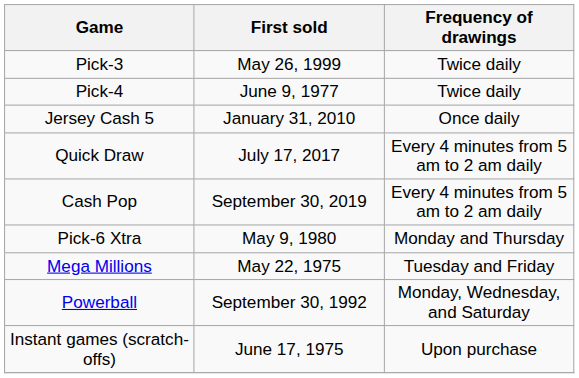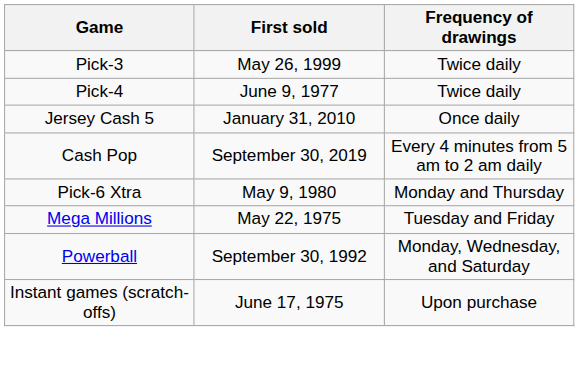 <table class="wikitable sortable" style="text-align:center">
 <tr>
 <th width=170>Game</th>
 <th width=170>First sold</th>
 <th width=170>Frequency of drawings</th>
 </tr>
 <tr>
 <td>Pick-3</td>
 <td>May 26, 1999</td>
 <td>Twice daily</td>
 </tr>
 <tr>
 <td>Pick-4</td>
 <td>June 9, 1977</td>
 <td>Twice daily</td>
 </tr>
 <tr>
 <td>Jersey Cash 5</td>
 <td>January 31, 2010</td>
 <td>Once daily</td>
-</tr>
-<tr>
-<td>Quick Draw</td>
-<td>July 17, 2017</td>
-<td>Every 4 minutes from 5 am to 2 am daily</td>
 </tr>
 <tr>
 <td>Cash Pop</td>
 <td>September 30, 2019</td>
 <td>Every 4 minutes from 5 am to 2 am daily</td>
 </tr>
 <tr>
 <td>Pick-6 Xtra</td>
 <td>May 9, 1980</td>
 <td>Monday and Thursday</td>
 </tr>
 <tr>
 <td><a href='#'>Mega Millions</a></td>
 <td>May 22, 1975</td>
 <td>Tuesday and Friday</td>
 </tr>
 <tr>
 <td><a href='#'>Powerball</a></td>
 <td>September 30, 1992</td>
 <td>Monday, Wednesday, and Saturday</td>
 </tr>
 <tr>
 <td>Instant games (scratch-offs)</td>
 <td>June 17, 1975</td>
 <td>Upon purchase</td>
 </tr>
 <tr>
 </tr>
 </table>
